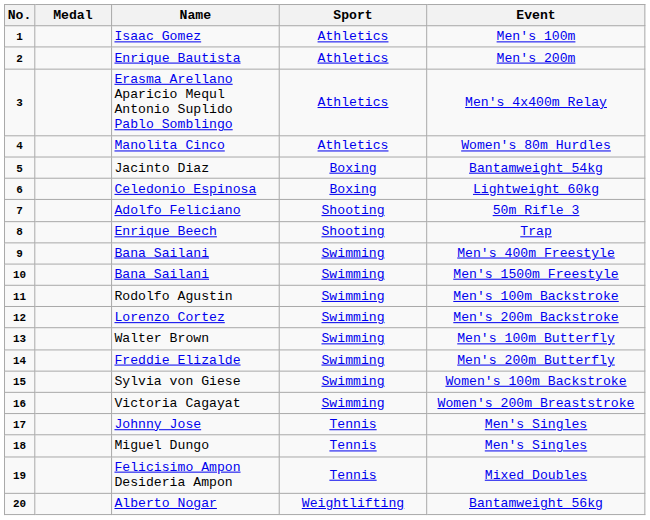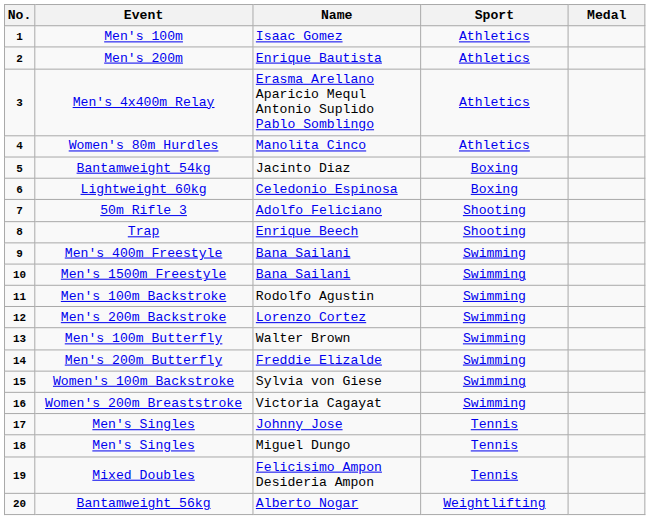 <table class="wikitable" style="font-size:100%; text-align:center;">
 <tr>
 <th width="10">No.</th>
-<th width="70">Medal</th>
+<th width="210">Event</th>
 <th width="160">Name</th>
 <th width="140">Sport</th>
-<th width="210">Event</th>
+<th width="70">Medal</th>
 </tr>
 <tr>
 <td><small><strong>1</strong></small></td>
-<td></td>
+<td><a href='#'>Men's 100m</a></td>
 <td align=left><a href='#'>Isaac Gomez</a></td>
 <td> <a href='#'>Athletics</a></td>
-<td><a href='#'>Men's 100m</a></td>
+<td></td>
 </tr>
 <tr>
 <td><small><strong>2</strong></small></td>
-<td></td>
+<td><a href='#'>Men's 200m</a></td>
 <td align=left><a href='#'>Enrique Bautista</a></td>
 <td> <a href='#'>Athletics</a></td>
-<td><a href='#'>Men's 200m</a></td>
+<td></td>
 </tr>
 <tr>
 <td><small><strong>3</strong></small></td>
-<td></td>
+<td><a href='#'>Men's 4x400m Relay</a></td>
 <td align=left><a href='#'>Erasma Arellano</a><br>Aparicio Mequl<br>Antonio Suplido<br><a href='#'>Pablo Somblingo</a></td>
 <td> <a href='#'>Athletics</a></td>
-<td><a href='#'>Men's 4x400m Relay</a></td>
+<td></td>
 </tr>
 <tr>
 <td><small><strong>4</strong></small></td>
-<td></td>
+<td><a href='#'>Women's 80m Hurdles</a></td>
 <td align=left><a href='#'>Manolita Cinco</a></td>
 <td> <a href='#'>Athletics</a></td>
-<td><a href='#'>Women's 80m Hurdles</a></td>
+<td></td>
 </tr>
 <tr>
 <td><small><strong>5</strong></small></td>
-<td></td>
+<td><a href='#'>Bantamweight 54kg</a></td>
 <td align=left>Jacinto Diaz</td>
 <td> <a href='#'>Boxing</a></td>
-<td><a href='#'>Bantamweight 54kg</a></td>
+<td></td>
 </tr>
 <tr>
 <td><small><strong>6</strong></small></td>
-<td></td>
+<td><a href='#'>Lightweight 60kg</a></td>
 <td align=left><a href='#'>Celedonio Espinosa</a></td>
 <td> <a href='#'>Boxing</a></td>
-<td><a href='#'>Lightweight 60kg</a></td>
+<td></td>
 </tr>
 <tr>
 <td><small><strong>7</strong></small></td>
-<td></td>
+<td><a href='#'>50m Rifle 3</a></td>
 <td align=left><a href='#'>Adolfo Feliciano</a></td>
 <td> <a href='#'>Shooting</a></td>
-<td><a href='#'>50m Rifle 3</a></td>
+<td></td>
 </tr>
 <tr>
 <td><small><strong>8</strong></small></td>
-<td></td>
+<td><a href='#'>Trap</a></td>
 <td align=left><a href='#'>Enrique Beech</a></td>
 <td> <a href='#'>Shooting</a></td>
-<td><a href='#'>Trap</a></td>
+<td></td>
 </tr>
 <tr>
 <td><small><strong>9</strong></small></td>
-<td></td>
+<td><a href='#'>Men's 400m Freestyle</a></td>
 <td align=left><a href='#'>Bana Sailani</a></td>
 <td> <a href='#'>Swimming</a></td>
-<td><a href='#'>Men's 400m Freestyle</a></td>
+<td></td>
 </tr>
 <tr>
 <td><small><strong>10</strong></small></td>
-<td></td>
+<td><a href='#'>Men's 1500m Freestyle</a></td>
 <td align=left><a href='#'>Bana Sailani</a></td>
 <td> <a href='#'>Swimming</a></td>
-<td><a href='#'>Men's 1500m Freestyle</a></td>
+<td></td>
 </tr>
 <tr>
 <td><small><strong>11</strong></small></td>
-<td></td>
+<td><a href='#'>Men's 100m Backstroke</a></td>
 <td align=left>Rodolfo Agustin</td>
 <td> <a href='#'>Swimming</a></td>
-<td><a href='#'>Men's 100m Backstroke</a></td>
+<td></td>
 </tr>
 <tr>
 <td><small><strong>12</strong></small></td>
-<td></td>
+<td><a href='#'>Men's 200m Backstroke</a></td>
 <td align=left><a href='#'>Lorenzo Cortez</a></td>
 <td> <a href='#'>Swimming</a></td>
-<td><a href='#'>Men's 200m Backstroke</a></td>
+<td></td>
 </tr>
 <tr>
 <td><small><strong>13</strong></small></td>
-<td></td>
+<td><a href='#'>Men's 100m Butterfly</a></td>
 <td align=left>Walter Brown</td>
 <td> <a href='#'>Swimming</a></td>
-<td><a href='#'>Men's 100m Butterfly</a></td>
+<td></td>
 </tr>
 <tr>
 <td><small><strong>14</strong></small></td>
-<td></td>
+<td><a href='#'>Men's 200m Butterfly</a></td>
 <td align=left><a href='#'>Freddie Elizalde</a></td>
 <td> <a href='#'>Swimming</a></td>
-<td><a href='#'>Men's 200m Butterfly</a></td>
+<td></td>
 </tr>
 <tr>
 <td><small><strong>15</strong></small></td>
-<td></td>
+<td><a href='#'>Women's 100m Backstroke</a></td>
 <td align=left>Sylvia von Giese</td>
 <td> <a href='#'>Swimming</a></td>
-<td><a href='#'>Women's 100m Backstroke</a></td>
+<td></td>
 </tr>
 <tr>
 <td><small><strong>16</strong></small></td>
-<td></td>
+<td><a href='#'>Women's 200m Breaststroke</a></td>
 <td align=left>Victoria Cagayat</td>
 <td> <a href='#'>Swimming</a></td>
-<td><a href='#'>Women's 200m Breaststroke</a></td>
+<td></td>
 </tr>
 <tr>
 <td><small><strong>17</strong></small></td>
-<td></td>
+<td><a href='#'>Men's Singles</a></td>
 <td align=left><a href='#'>Johnny Jose</a></td>
 <td> <a href='#'>Tennis</a></td>
-<td><a href='#'>Men's Singles</a></td>
+<td></td>
 </tr>
 <tr>
 <td><small><strong>18</strong></small></td>
-<td></td>
+<td><a href='#'>Men's Singles</a></td>
 <td align=left>Miguel Dungo</td>
 <td> <a href='#'>Tennis</a></td>
-<td><a href='#'>Men's Singles</a></td>
+<td></td>
 </tr>
 <tr>
 <td><small><strong>19</strong></small></td>
-<td></td>
+<td><a href='#'>Mixed Doubles</a></td>
 <td align=left><a href='#'>Felicisimo Ampon</a><br>Desideria Ampon</td>
 <td> <a href='#'>Tennis</a></td>
-<td><a href='#'>Mixed Doubles</a></td>
+<td></td>
 </tr>
 <tr>
 <td><small><strong>20</strong></small></td>
-<td></td>
+<td><a href='#'>Bantamweight 56kg</a></td>
 <td align=left><a href='#'>Alberto Nogar</a></td>
 <td> <a href='#'>Weightlifting</a></td>
-<td><a href='#'>Bantamweight 56kg</a></td>
+<td></td>
 </tr>
 </table>
